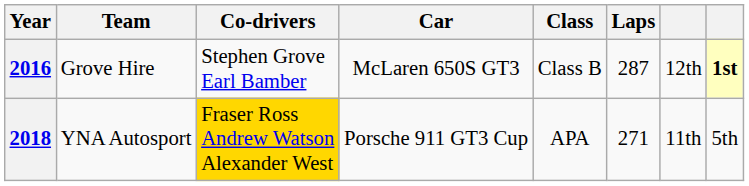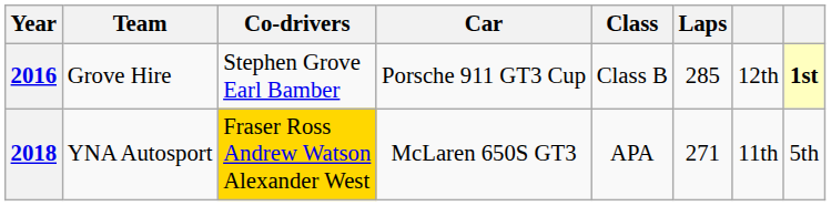 <table class="wikitable" style="text-align:center; font-size:90%">
 <tr>
 <th>Year</th>
 <th>Team</th>
 <th>Co-drivers</th>
 <th>Car</th>
 <th>Class</th>
 <th>Laps</th>
 <th></th>
 <th></th>
 </tr>
 <tr>
 <th><a href='#'>2016</a></th>
 <td align="left" nowrap> Grove Hire</td>
 <td align="left" nowrap> Stephen Grove<br> <a href='#'>Earl Bamber</a></td>
-<td nowrap>McLaren 650S GT3</td>
+<td nowrap>Porsche 911 GT3 Cup</td>
 <td>Class B</td>
-<td>287</td>
+<td>285</td>
 <td>12th</td>
 <td style="background:#FFFFBF;"><strong>1st</strong></td>
 </tr>
 <tr>
 <th><a href='#'>2018</a></th>
 <td align="left" nowrap> YNA Autosport</td>
 <td align="left" nowrap style="background: gold;"> Fraser Ross<br> <a href='#'>Andrew Watson</a><br> Alexander West</td>
-<td nowrap>Porsche 911 GT3 Cup</td>
+<td nowrap>McLaren 650S GT3</td>
 <td>APA</td>
 <td>271</td>
 <td>11th</td>
 <td>5th</td>
 </tr>
 </table>
